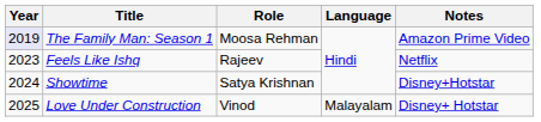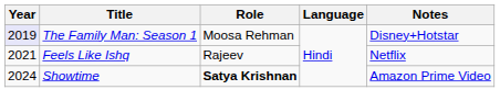 <table class="wikitable sortable">
 <tr>
 <th>Year</th>
 <th>Title</th>
 <th>Role</th>
 <th>Language</th>
 <th class="unsortable">Notes</th>
 </tr>
 <tr>
 <td rowspan=1 style="background: lavender;">2019</td>
 <td><em><a href='#'>The Family Man: Season 1</a></em></td>
 <td>Moosa Rehman</td>
 <td rowspan=3><a href='#'>Hindi</a></td>
-<td><a href='#'>Amazon Prime Video</a></td>
+<td><a href='#'>Disney+Hotstar</a></td>
 </tr>
 <tr>
-<td>2023</td>
+<td>2021</td>
 <td><em><a href='#'>Feels Like Ishq</a></em></td>
 <td>Rajeev</td>
 <td><a href='#'>Netflix</a></td>
 </tr>
 <tr>
 <td>2024</td>
 <td><em><a href='#'>Showtime</a></em></td>
-<td>Satya Krishnan</td>
-<td><a href='#'>Disney+Hotstar</a></td>
-</tr>
-<tr>
-<td>2025</td>
-<td><em><a href='#'>Love Under Construction</a></em></td>
-<td>Vinod</td>
-<td>Malayalam</td>
-<td><a href='#'>Disney+ Hotstar</a></td>
+<td><strong>Satya Krishnan</strong></td>
+<td><a href='#'>Amazon Prime Video</a></td>
 </tr>
 </table>
